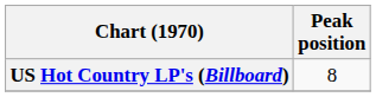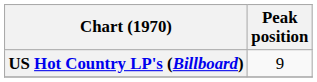 <table class="wikitable plainrowheaders" style="text-align:center">
 <tr>
 <th scope="col">Chart (1970)</th>
 <th scope="col">Peak<br>position</th>
 </tr>
 <tr>
 <th scope = "row">US <a href='#'>Hot Country LP's</a> (<em><a href='#'>Billboard</a></em>)</th>
-<td>8</td>
+<td>9</td>
 </tr>
 <tr>
 </tr>
 </table>
